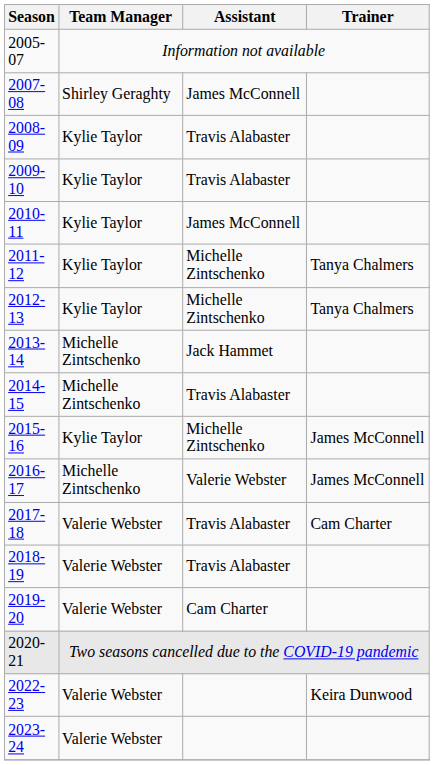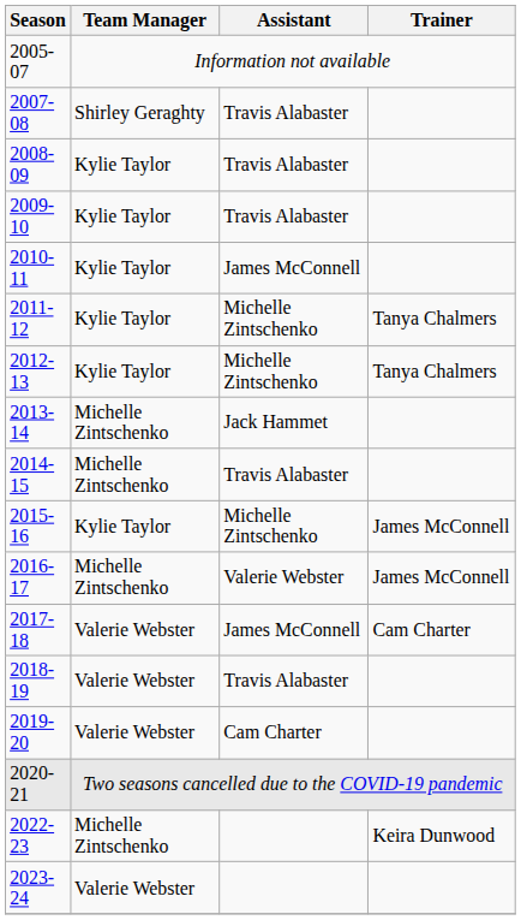 <table class="sortable wikitable" style="width:34%;text-align:center">
 <tr>
 <th>Season</th>
 <th width="33%">Team Manager</th>
 <th width="33%">Assistant</th>
 <th width="33%">Trainer</th>
 </tr>
 <tr>
 <td align="left">2005-07</td>
 <td colspan="3"><em>Information not available</em></td>
 </tr>
 <tr>
 <td align="left"><a href='#'>2007-08</a></td>
 <td align="left"> Shirley Geraghty</td>
-<td align="left"> James McConnell</td>
+<td align="left"> Travis Alabaster</td>
 <td></td>
 </tr>
 <tr>
 <td align="left"><a href='#'>2008-09</a></td>
 <td align="left"> Kylie Taylor</td>
 <td align="left"> Travis Alabaster</td>
 <td></td>
 </tr>
 <tr>
 <td align="left"><a href='#'>2009-10</a></td>
 <td align="left"> Kylie Taylor</td>
 <td align="left"> Travis Alabaster</td>
 <td></td>
 </tr>
 <tr>
 <td align="left"><a href='#'>2010-11</a></td>
 <td align="left"> Kylie Taylor</td>
 <td align="left"> James McConnell</td>
 <td></td>
 </tr>
 <tr>
 <td align="left"><a href='#'>2011-12</a></td>
 <td align="left"> Kylie Taylor</td>
 <td align="left"> Michelle Zintschenko</td>
 <td align="left"> Tanya Chalmers</td>
 </tr>
 <tr>
 <td align="left"><a href='#'>2012-13</a></td>
 <td align="left"> Kylie Taylor</td>
 <td align="left"> Michelle Zintschenko</td>
 <td align="left"> Tanya Chalmers</td>
 </tr>
 <tr>
 <td align="left"><a href='#'>2013-14</a></td>
 <td align="left"> Michelle Zintschenko</td>
 <td align="left"> Jack Hammet</td>
 <td></td>
 </tr>
 <tr>
 <td align="left"><a href='#'>2014-15</a></td>
 <td align="left"> Michelle Zintschenko</td>
 <td align="left"> Travis Alabaster</td>
 <td></td>
 </tr>
 <tr>
 <td align="left"><a href='#'>2015-16</a></td>
 <td align="left"> Kylie Taylor</td>
 <td align="left"> Michelle Zintschenko</td>
 <td align="left"> James McConnell</td>
 </tr>
 <tr>
 <td align="left"><a href='#'>2016-17</a></td>
 <td align="left"> Michelle Zintschenko</td>
 <td align="left"> Valerie Webster</td>
 <td align="left"> James McConnell</td>
 </tr>
 <tr>
 <td align="left"><a href='#'>2017-18</a></td>
 <td align="left"> Valerie Webster</td>
-<td align="left"> Travis Alabaster</td>
+<td align="left"> James McConnell</td>
 <td align="left"> Cam Charter</td>
 </tr>
 <tr>
 <td align="left"><a href='#'>2018-19</a></td>
 <td align="left"> Valerie Webster</td>
 <td align="left"> Travis Alabaster</td>
 <td></td>
 </tr>
 <tr>
 <td align="left"><a href='#'>2019-20</a></td>
 <td align="left"> Valerie Webster</td>
 <td align="left"> Cam Charter</td>
 <td></td>
 </tr>
 <tr>
 <td align=left bgcolor="#e8e8e8">2020-21</td>
 <td colspan="3" bgcolor="#e8e8e8"><em>Two seasons cancelled due to the <a href='#'>COVID-19 pandemic</a></em></td>
 </tr>
 <tr>
 <td align="left"><a href='#'>2022-23</a></td>
-<td align="left"> Valerie Webster</td>
+<td align="left"> Michelle Zintschenko</td>
 <td></td>
 <td align="left"> Keira Dunwood</td>
 </tr>
 <tr>
 <td align="left"><a href='#'>2023-24</a></td>
 <td align="left"> Valerie Webster</td>
 <td></td>
 <td></td>
 </tr>
 <tr>
 </tr>
 </table>
